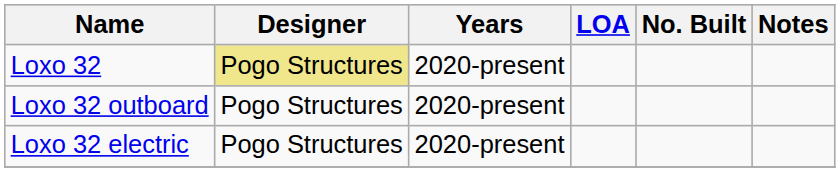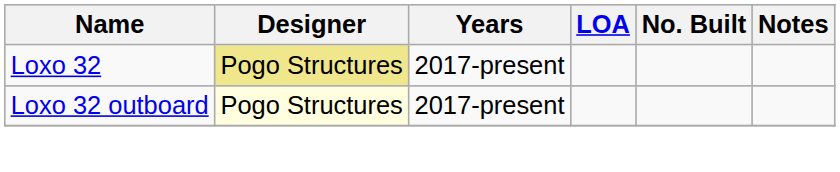 <table class="wikitable sortable">
 <tr>
 <th class="unsortable">Name</th>
 <th>Designer</th>
 <th>Years</th>
 <th><a href='#'>LOA</a></th>
 <th>No. Built</th>
 <th class="unsortable">Notes</th>
 </tr>
 <tr>
 <td><a href='#'>Loxo 32</a></td>
 <td style="background: khaki;">Pogo Structures</td>
-<td>2020-present</td>
+<td>2017-present</td>
 <td></td>
 <td></td>
 <td></td>
 </tr>
 <tr>
 <td><a href='#'>Loxo 32 outboard</a></td>
-<td>Pogo Structures</td>
-<td>2020-present</td>
-<td></td>
-<td></td>
-<td></td>
-</tr>
-<tr>
-<td><a href='#'>Loxo 32 electric</a></td>
-<td>Pogo Structures</td>
-<td>2020-present</td>
+<td style="background: lightyellow;">Pogo Structures</td>
+<td>2017-present</td>
 <td></td>
 <td></td>
 <td></td>
 </tr>
 <tr>
 </tr>
 </table>
